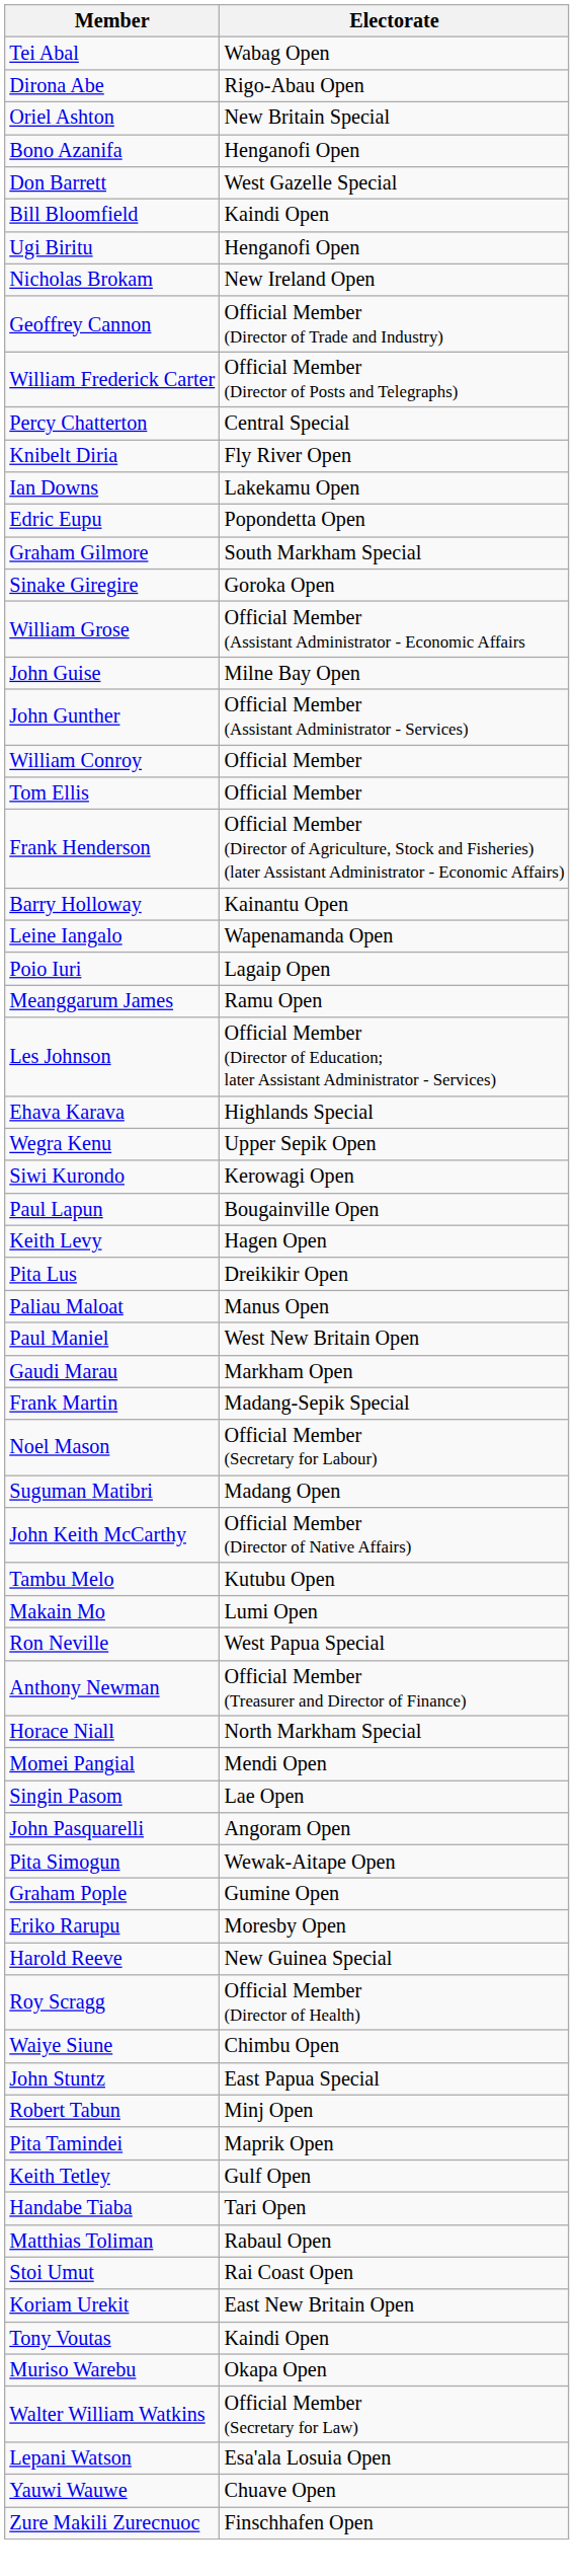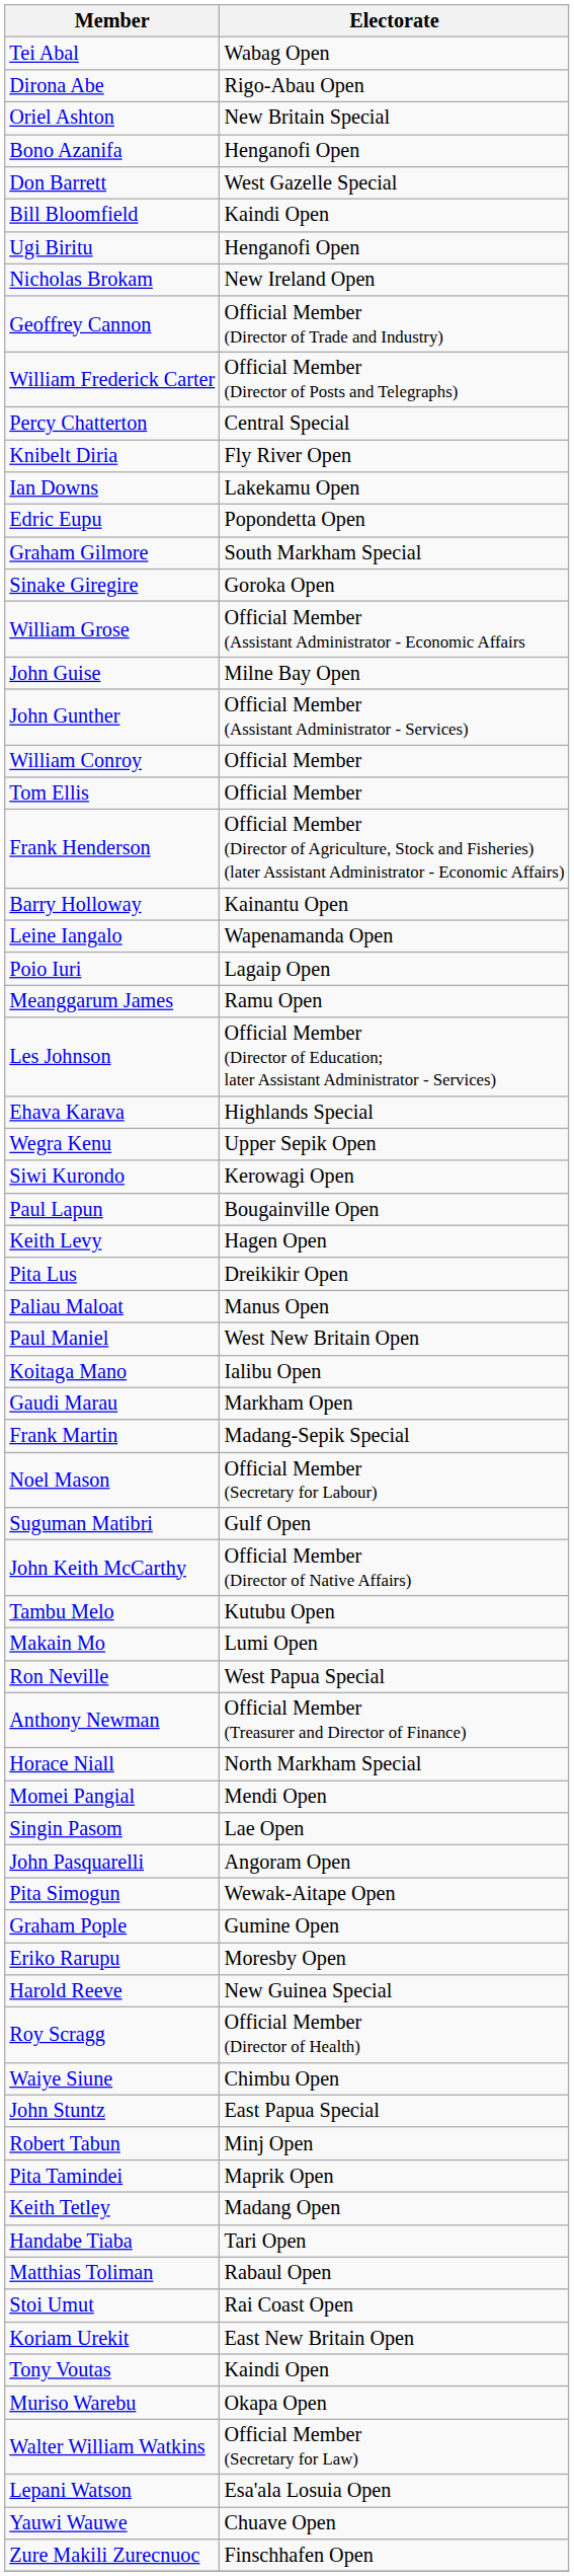 <table class="wikitable sortable">
 <tr>
 <th><strong>Member</strong></th>
 <th><strong>Electorate</strong></th>
 </tr>
 <tr>
 <td><a href='#'>Tei Abal</a></td>
 <td>Wabag Open</td>
 </tr>
 <tr>
 <td><a href='#'>Dirona Abe</a></td>
 <td>Rigo-Abau Open</td>
 </tr>
 <tr>
 <td><a href='#'>Oriel Ashton</a></td>
 <td>New Britain Special</td>
 </tr>
 <tr>
 <td><a href='#'>Bono Azanifa</a> </td>
 <td>Henganofi Open</td>
 </tr>
 <tr>
 <td><a href='#'>Don Barrett</a></td>
 <td>West Gazelle Special</td>
 </tr>
 <tr>
 <td><a href='#'>Bill Bloomfield</a> </td>
 <td>Kaindi Open</td>
 </tr>
 <tr>
 <td><a href='#'>Ugi Biritu</a> </td>
 <td>Henganofi Open</td>
 </tr>
 <tr>
 <td><a href='#'>Nicholas Brokam</a></td>
 <td>New Ireland Open</td>
 </tr>
 <tr>
 <td><a href='#'>Geoffrey Cannon</a></td>
 <td>Official Member<br><small>(Director of Trade and Industry)</small></td>
 </tr>
 <tr>
 <td><a href='#'>William Frederick Carter</a></td>
 <td>Official Member<br><small>(Director of Posts and Telegraphs)</small></td>
 </tr>
 <tr>
 <td><a href='#'>Percy Chatterton</a></td>
 <td>Central Special</td>
 </tr>
 <tr>
 <td><a href='#'>Knibelt Diria</a></td>
 <td>Fly River Open</td>
 </tr>
 <tr>
 <td><a href='#'>Ian Downs</a></td>
 <td>Lakekamu Open</td>
 </tr>
 <tr>
 <td><a href='#'>Edric Eupu</a></td>
 <td>Popondetta Open</td>
 </tr>
 <tr>
 <td><a href='#'>Graham Gilmore</a></td>
 <td>South Markham Special</td>
 </tr>
 <tr>
 <td><a href='#'>Sinake Giregire</a></td>
 <td>Goroka Open</td>
 </tr>
 <tr>
 <td><a href='#'>William Grose</a></td>
 <td>Official Member<br><small>(Assistant Administrator - Economic Affairs</small></td>
 </tr>
 <tr>
 <td><a href='#'>John Guise</a></td>
 <td>Milne Bay Open</td>
 </tr>
 <tr>
 <td><a href='#'>John Gunther</a> </td>
 <td>Official Member<br><small>(Assistant Administrator - Services)</small></td>
 </tr>
 <tr>
 <td><a href='#'>William Conroy</a> </td>
 <td>Official Member</td>
 </tr>
 <tr>
 <td><a href='#'>Tom Ellis</a> </td>
 <td>Official Member</td>
 </tr>
 <tr>
 <td><a href='#'>Frank Henderson</a></td>
 <td>Official Member <br><small>(Director of Agriculture, Stock and Fisheries)<br>(later Assistant Administrator - Economic Affairs)</small></td>
 </tr>
 <tr>
 <td><a href='#'>Barry Holloway</a></td>
 <td>Kainantu Open</td>
 </tr>
 <tr>
 <td><a href='#'>Leine Iangalo</a></td>
 <td>Wapenamanda Open</td>
 </tr>
 <tr>
 <td><a href='#'>Poio Iuri</a></td>
 <td>Lagaip Open</td>
 </tr>
 <tr>
 <td><a href='#'>Meanggarum James</a></td>
 <td>Ramu Open</td>
 </tr>
 <tr>
 <td><a href='#'>Les Johnson</a></td>
 <td>Official Member<br><small>(Director of Education;<br> later Assistant Administrator - Services)</small></td>
 </tr>
 <tr>
 <td><a href='#'>Ehava Karava</a></td>
 <td>Highlands Special</td>
 </tr>
 <tr>
 <td><a href='#'>Wegra Kenu</a></td>
 <td>Upper Sepik Open</td>
 </tr>
 <tr>
 <td><a href='#'>Siwi Kurondo</a></td>
 <td>Kerowagi Open</td>
 </tr>
 <tr>
 <td><a href='#'>Paul Lapun</a></td>
 <td>Bougainville Open</td>
 </tr>
 <tr>
 <td><a href='#'>Keith Levy</a></td>
 <td>Hagen Open</td>
 </tr>
 <tr>
 <td><a href='#'>Pita Lus</a></td>
 <td>Dreikikir Open</td>
 </tr>
 <tr>
 <td><a href='#'>Paliau Maloat</a></td>
 <td>Manus Open</td>
 </tr>
 <tr>
 <td><a href='#'>Paul Maniel</a></td>
 <td>West New Britain Open</td>
 </tr>
 <tr>
+<td><a href='#'>Koitaga Mano</a></td>
+<td>Ialibu Open</td>
+</tr>
+<tr>
 <td><a href='#'>Gaudi Marau</a></td>
 <td>Markham Open</td>
 </tr>
 <tr>
 <td><a href='#'>Frank Martin</a></td>
 <td>Madang-Sepik Special</td>
 </tr>
 <tr>
 <td><a href='#'>Noel Mason</a> </td>
 <td>Official Member<br><small>(Secretary for Labour)</small></td>
 </tr>
 <tr>
 <td><a href='#'>Suguman Matibri</a></td>
-<td>Madang Open</td>
+<td>Gulf Open</td>
 </tr>
 <tr>
 <td><a href='#'>John Keith McCarthy</a> </td>
 <td>Official Member<br><small>(Director of Native Affairs)</small></td>
 </tr>
 <tr>
 <td><a href='#'>Tambu Melo</a></td>
 <td>Kutubu Open</td>
 </tr>
 <tr>
 <td><a href='#'>Makain Mo</a></td>
 <td>Lumi Open</td>
 </tr>
 <tr>
 <td><a href='#'>Ron Neville</a></td>
 <td>West Papua Special</td>
 </tr>
 <tr>
 <td><a href='#'>Anthony Newman</a></td>
 <td>Official Member<br><small>(Treasurer and Director of Finance)</small></td>
 </tr>
 <tr>
 <td><a href='#'>Horace Niall</a></td>
 <td>North Markham Special</td>
 </tr>
 <tr>
 <td><a href='#'>Momei Pangial</a></td>
 <td>Mendi Open</td>
 </tr>
 <tr>
 <td><a href='#'>Singin Pasom</a></td>
 <td>Lae Open</td>
 </tr>
 <tr>
 <td><a href='#'>John Pasquarelli</a></td>
 <td>Angoram Open</td>
 </tr>
 <tr>
 <td><a href='#'>Pita Simogun</a></td>
 <td>Wewak-Aitape Open</td>
 </tr>
 <tr>
 <td><a href='#'>Graham Pople</a></td>
 <td>Gumine Open</td>
 </tr>
 <tr>
 <td><a href='#'>Eriko Rarupu</a></td>
 <td>Moresby Open</td>
 </tr>
 <tr>
 <td><a href='#'>Harold Reeve</a> </td>
 <td>New Guinea Special</td>
 </tr>
 <tr>
 <td><a href='#'>Roy Scragg</a> </td>
 <td>Official Member<br><small>(Director of Health)</small></td>
 </tr>
 <tr>
 <td><a href='#'>Waiye Siune</a></td>
 <td>Chimbu Open</td>
 </tr>
 <tr>
 <td><a href='#'>John Stuntz</a></td>
 <td>East Papua Special</td>
 </tr>
 <tr>
 <td><a href='#'>Robert Tabun</a></td>
 <td>Minj Open</td>
 </tr>
 <tr>
 <td><a href='#'>Pita Tamindei</a></td>
 <td>Maprik Open</td>
 </tr>
 <tr>
 <td><a href='#'>Keith Tetley</a></td>
-<td>Gulf Open</td>
+<td>Madang Open</td>
 </tr>
 <tr>
 <td><a href='#'>Handabe Tiaba</a></td>
 <td>Tari Open</td>
 </tr>
 <tr>
 <td><a href='#'>Matthias Toliman</a></td>
 <td>Rabaul Open</td>
 </tr>
 <tr>
 <td><a href='#'>Stoi Umut</a></td>
 <td>Rai Coast Open</td>
 </tr>
 <tr>
 <td><a href='#'>Koriam Urekit</a></td>
 <td>East New Britain Open</td>
 </tr>
 <tr>
 <td><a href='#'>Tony Voutas</a> </td>
 <td>Kaindi Open</td>
 </tr>
 <tr>
 <td><a href='#'>Muriso Warebu</a></td>
 <td>Okapa Open</td>
 </tr>
 <tr>
 <td><a href='#'>Walter William Watkins</a></td>
 <td>Official Member<br><small>(Secretary for Law)</small></td>
 </tr>
 <tr>
 <td><a href='#'>Lepani Watson</a></td>
 <td>Esa'ala Losuia Open</td>
 </tr>
 <tr>
 <td><a href='#'>Yauwi Wauwe</a></td>
 <td>Chuave Open</td>
 </tr>
 <tr>
 <td><a href='#'>Zure Makili Zurecnuoc</a></td>
 <td>Finschhafen Open</td>
 </tr>
 <tr>
 </tr>
 </table>
